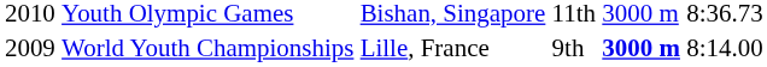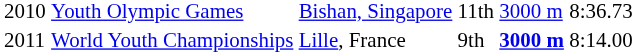 <table>
 <tr>
 <td>2010</td>
 <td><a href='#'>Youth Olympic Games</a></td>
 <td><a href='#'>Bishan, Singapore</a></td>
 <td>11th</td>
 <td><a href='#'>3000 m</a></td>
 <td>8:36.73</td>
 </tr>
 <tr>
-<td>2009</td>
+<td>2011</td>
 <td><a href='#'>World Youth Championships</a></td>
 <td><a href='#'>Lille</a>, France</td>
 <td>9th</td>
 <td><strong><a href='#'>3000 m</a></strong></td>
 <td>8:14.00</td>
 </tr>
 </table>
